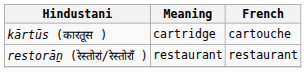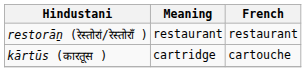 <table class="wikitable">
 <tr>
 <th>Hindustani</th>
 <th>Meaning</th>
 <th>French</th>
 </tr>
 <tr>
+<td><em>restorāṉ</em> (रेस्तोरां/रेस्तोराँ )</td>
+<td>restaurant</td>
+<td>restaurant</td>
+</tr>
+<tr>
 <td><em>kārtūs</em> (कारतूस )</td>
 <td>cartridge</td>
 <td>cartouche</td>
 </tr>
 <tr>
-<td><em>restorāṉ</em> (रेस्तोरां/रेस्तोराँ )</td>
-<td>restaurant</td>
-<td>restaurant</td>
-</tr>
-<tr>
 </tr>
 </table>
